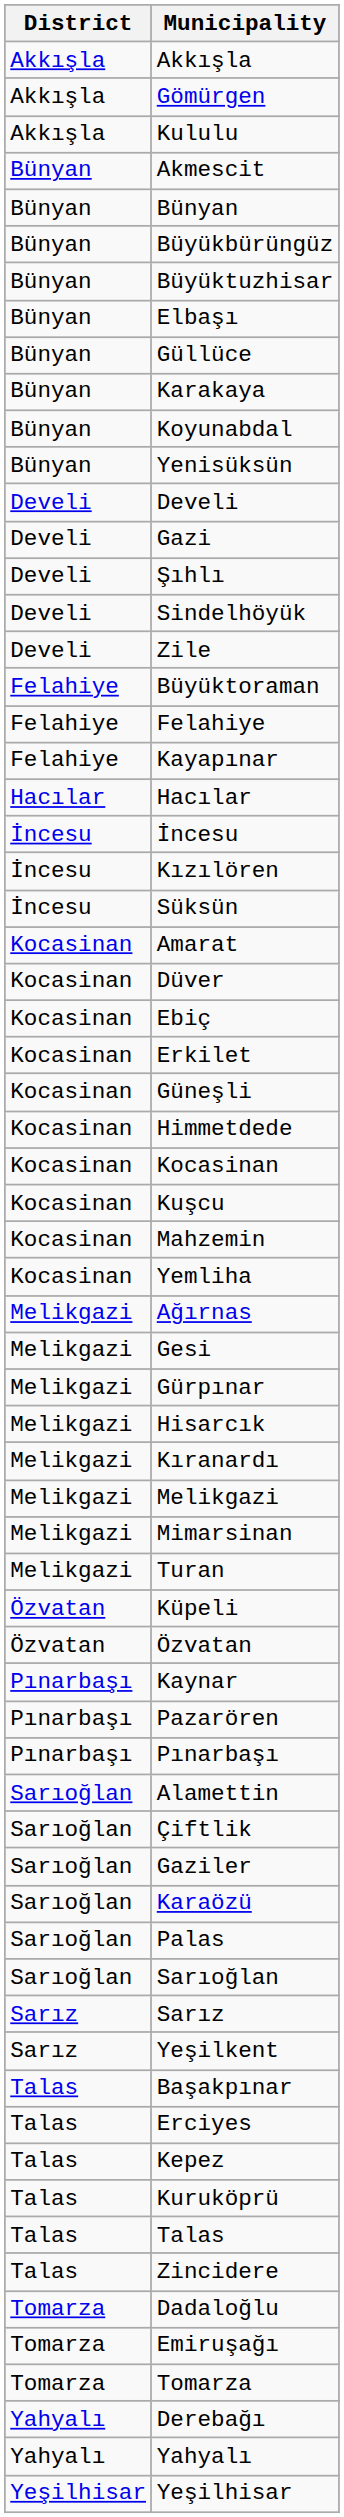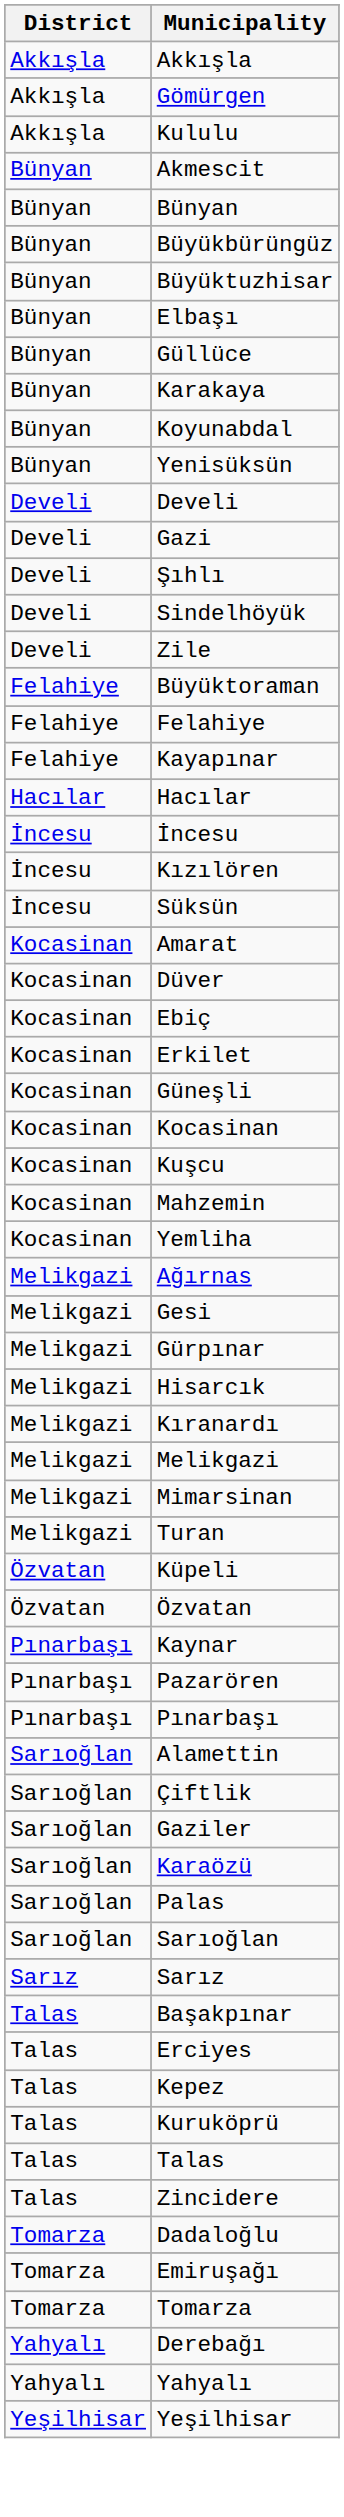 <table class="sortable wikitable">
 <tr>
 <th>District</th>
 <th>Municipality</th>
 </tr>
 <tr>
 <td><a href='#'>Akkışla</a></td>
 <td>Akkışla</td>
 </tr>
 <tr>
 <td>Akkışla</td>
 <td><a href='#'>Gömürgen</a></td>
 </tr>
 <tr>
 <td>Akkışla</td>
 <td>Kululu</td>
 </tr>
 <tr>
 <td><a href='#'>Bünyan</a></td>
 <td>Akmescit</td>
 </tr>
 <tr>
 <td>Bünyan</td>
 <td>Bünyan</td>
 </tr>
 <tr>
 <td>Bünyan</td>
 <td>Büyükbürüngüz</td>
 </tr>
 <tr>
 <td>Bünyan</td>
 <td>Büyüktuzhisar</td>
 </tr>
 <tr>
 <td>Bünyan</td>
 <td>Elbaşı</td>
 </tr>
 <tr>
 <td>Bünyan</td>
 <td>Güllüce</td>
 </tr>
 <tr>
 <td>Bünyan</td>
 <td>Karakaya</td>
 </tr>
 <tr>
 <td>Bünyan</td>
 <td>Koyunabdal</td>
 </tr>
 <tr>
 <td>Bünyan</td>
 <td>Yenisüksün</td>
 </tr>
 <tr>
 <td><a href='#'>Develi</a></td>
 <td>Develi</td>
 </tr>
 <tr>
 <td>Develi</td>
 <td>Gazi</td>
 </tr>
 <tr>
 <td>Develi</td>
 <td>Şıhlı</td>
 </tr>
 <tr>
 <td>Develi</td>
 <td>Sindelhöyük</td>
 </tr>
 <tr>
 <td>Develi</td>
 <td>Zile</td>
 </tr>
 <tr>
 <td><a href='#'>Felahiye</a></td>
 <td>Büyüktoraman</td>
 </tr>
 <tr>
 <td>Felahiye</td>
 <td>Felahiye</td>
 </tr>
 <tr>
 <td>Felahiye</td>
 <td>Kayapınar</td>
 </tr>
 <tr>
 <td><a href='#'>Hacılar</a></td>
 <td>Hacılar</td>
 </tr>
 <tr>
 <td><a href='#'>İncesu</a></td>
 <td>İncesu</td>
 </tr>
 <tr>
 <td>İncesu</td>
 <td>Kızılören</td>
 </tr>
 <tr>
 <td>İncesu</td>
 <td>Süksün</td>
 </tr>
 <tr>
 <td><a href='#'>Kocasinan</a></td>
 <td>Amarat</td>
 </tr>
 <tr>
 <td>Kocasinan</td>
 <td>Düver</td>
 </tr>
 <tr>
 <td>Kocasinan</td>
 <td>Ebiç</td>
 </tr>
 <tr>
 <td>Kocasinan</td>
 <td>Erkilet</td>
 </tr>
 <tr>
 <td>Kocasinan</td>
 <td>Güneşli</td>
 </tr>
 <tr>
 <td>Kocasinan</td>
-<td>Himmetdede</td>
-</tr>
-<tr>
-<td>Kocasinan</td>
 <td>Kocasinan</td>
 </tr>
 <tr>
 <td>Kocasinan</td>
 <td>Kuşcu</td>
 </tr>
 <tr>
 <td>Kocasinan</td>
 <td>Mahzemin</td>
 </tr>
 <tr>
 <td>Kocasinan</td>
 <td>Yemliha</td>
 </tr>
 <tr>
 <td><a href='#'>Melikgazi</a></td>
 <td><a href='#'>Ağırnas</a></td>
 </tr>
 <tr>
 <td>Melikgazi</td>
 <td>Gesi</td>
 </tr>
 <tr>
 <td>Melikgazi</td>
 <td>Gürpınar</td>
 </tr>
 <tr>
 <td>Melikgazi</td>
 <td>Hisarcık</td>
 </tr>
 <tr>
 <td>Melikgazi</td>
 <td>Kıranardı</td>
 </tr>
 <tr>
 <td>Melikgazi</td>
 <td>Melikgazi</td>
 </tr>
 <tr>
 <td>Melikgazi</td>
 <td>Mimarsinan</td>
 </tr>
 <tr>
 <td>Melikgazi</td>
 <td>Turan</td>
 </tr>
 <tr>
 <td><a href='#'>Özvatan</a></td>
 <td>Küpeli</td>
 </tr>
 <tr>
 <td>Özvatan</td>
 <td>Özvatan</td>
 </tr>
 <tr>
 <td><a href='#'>Pınarbaşı</a></td>
 <td>Kaynar</td>
 </tr>
 <tr>
 <td>Pınarbaşı</td>
 <td>Pazarören</td>
 </tr>
 <tr>
 <td>Pınarbaşı</td>
 <td>Pınarbaşı</td>
 </tr>
 <tr>
 <td><a href='#'>Sarıoğlan</a></td>
 <td>Alamettin</td>
 </tr>
 <tr>
 <td>Sarıoğlan</td>
 <td>Çiftlik</td>
 </tr>
 <tr>
 <td>Sarıoğlan</td>
 <td>Gaziler</td>
 </tr>
 <tr>
 <td>Sarıoğlan</td>
 <td><a href='#'>Karaözü</a></td>
 </tr>
 <tr>
 <td>Sarıoğlan</td>
 <td>Palas</td>
 </tr>
 <tr>
 <td>Sarıoğlan</td>
 <td>Sarıoğlan</td>
 </tr>
 <tr>
 <td><a href='#'>Sarız</a></td>
 <td>Sarız</td>
 </tr>
 <tr>
-<td>Sarız</td>
-<td>Yeşilkent</td>
-</tr>
-<tr>
 <td><a href='#'>Talas</a></td>
 <td>Başakpınar</td>
 </tr>
 <tr>
 <td>Talas</td>
 <td>Erciyes</td>
 </tr>
 <tr>
 <td>Talas</td>
 <td>Kepez</td>
 </tr>
 <tr>
 <td>Talas</td>
 <td>Kuruköprü</td>
 </tr>
 <tr>
 <td>Talas</td>
 <td>Talas</td>
 </tr>
 <tr>
 <td>Talas</td>
 <td>Zincidere</td>
 </tr>
 <tr>
 <td><a href='#'>Tomarza</a></td>
 <td>Dadaloğlu</td>
 </tr>
 <tr>
 <td>Tomarza</td>
 <td>Emiruşağı</td>
 </tr>
 <tr>
 <td>Tomarza</td>
 <td>Tomarza</td>
 </tr>
 <tr>
 <td><a href='#'>Yahyalı</a></td>
 <td>Derebağı</td>
 </tr>
 <tr>
 <td>Yahyalı</td>
 <td>Yahyalı</td>
 </tr>
 <tr>
 <td><a href='#'>Yeşilhisar</a></td>
 <td>Yeşilhisar</td>
 </tr>
 </table>
